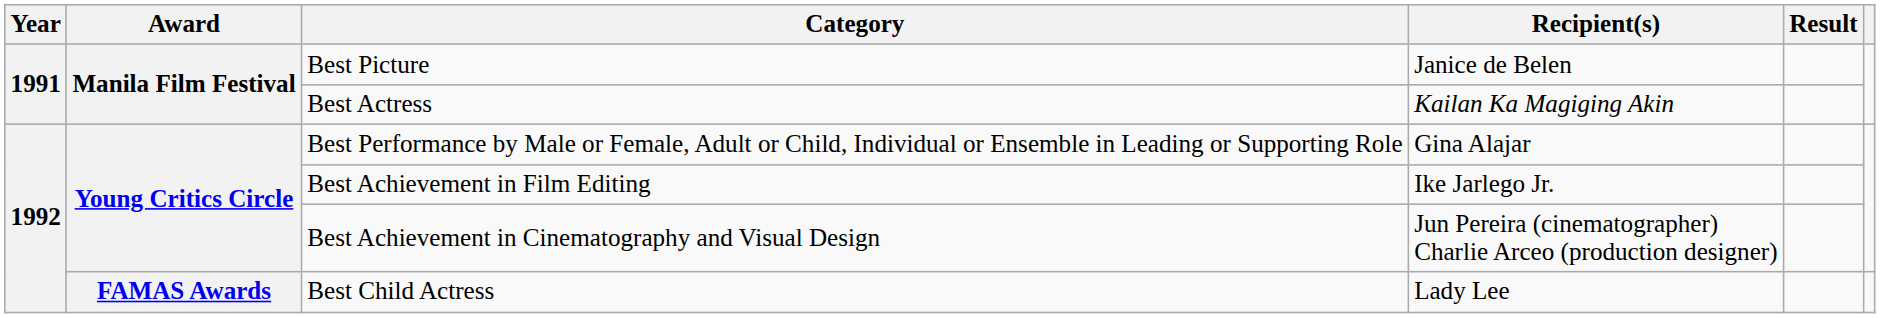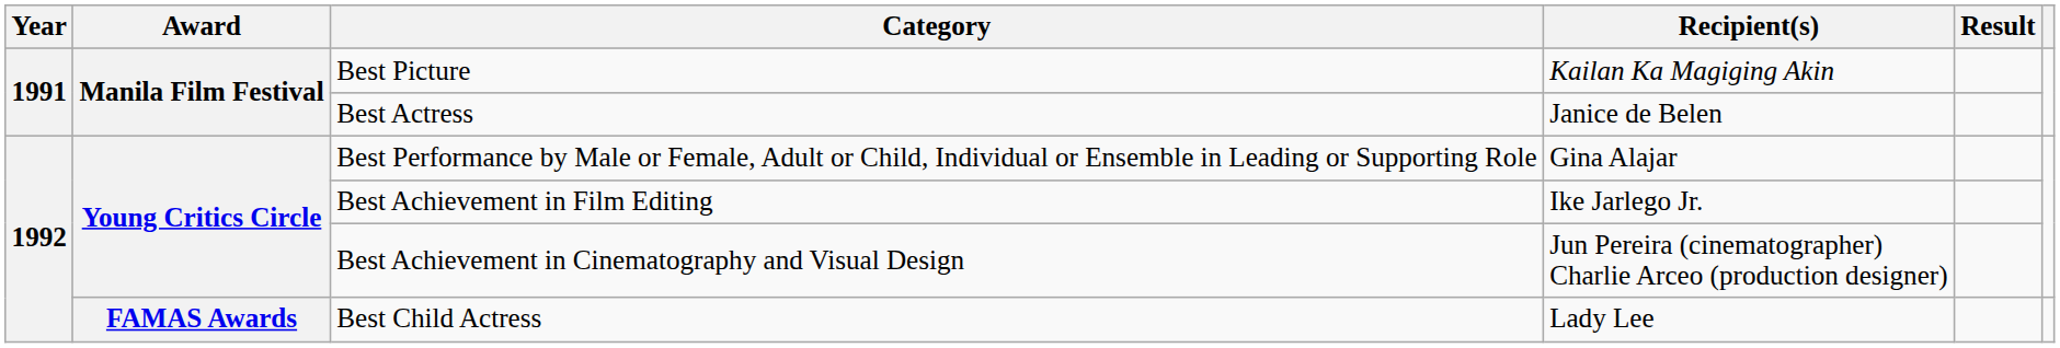 <table class="wikitable sortable plainrowheaders">
 <tr>
 <th scope="col" data-sort-type="date">Year</th>
 <th scope="col">Award</th>
 <th scope="col">Category</th>
 <th scope="col">Recipient(s)</th>
 <th scope="col">Result</th>
 <th scope="col" class="unsortable"></th>
 </tr>
 <tr>
 <th rowspan="2" scope="row">1991</th>
 <th rowspan="2" scope="row">Manila Film Festival</th>
 <td>Best Picture</td>
-<td>Janice de Belen</td>
+<td><em>Kailan Ka Magiging Akin</em></td>
 <td></td>
 <td rowspan="2" scope="row"></td>
 </tr>
 <tr>
 <td>Best Actress</td>
-<td><em>Kailan Ka Magiging Akin</em></td>
+<td>Janice de Belen</td>
 <td></td>
 </tr>
 <tr>
 <th rowspan="4" scope="row">1992</th>
 <th rowspan="3" scope="row"><a href='#'>Young Critics Circle</a></th>
 <td>Best Performance by Male or Female, Adult or Child, Individual or Ensemble in Leading or Supporting Role</td>
 <td>Gina Alajar</td>
 <td></td>
 <td rowspan="3"></td>
 </tr>
 <tr>
 <td>Best Achievement in Film Editing</td>
 <td>Ike Jarlego Jr.</td>
 <td></td>
 </tr>
 <tr>
 <td>Best Achievement in Cinematography and Visual Design</td>
 <td>Jun Pereira (cinematographer)<br>Charlie Arceo (production designer)</td>
 <td></td>
 </tr>
 <tr>
 <th scope="row"><a href='#'>FAMAS Awards</a></th>
 <td>Best Child Actress</td>
 <td>Lady Lee</td>
 <td></td>
 <td></td>
 </tr>
 </table>
